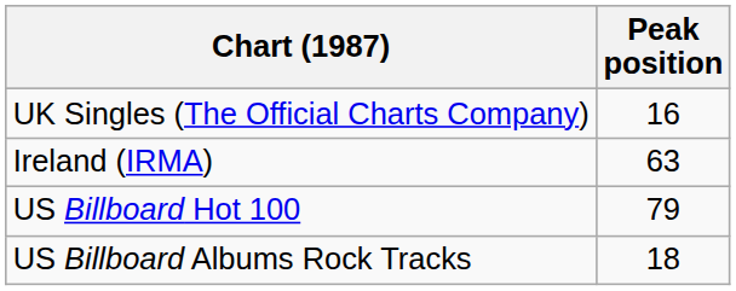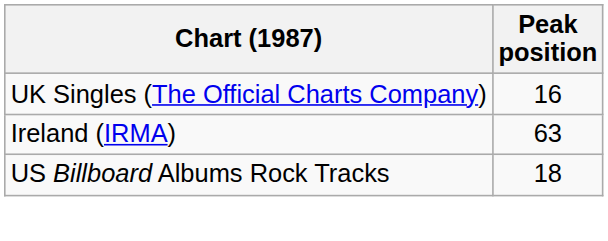 <table class="wikitable sortable">
 <tr>
 <th>Chart (1987)</th>
 <th>Peak<br>position</th>
 </tr>
 <tr>
 <td>UK Singles (<a href='#'>The Official Charts Company</a>)</td>
 <td align="center">16</td>
 </tr>
 <tr>
 <td>Ireland (<a href='#'>IRMA</a>)</td>
 <td style="text-align:center;">63</td>
 </tr>
 <tr>
-<td>US <a href='#'><em>Billboard</em> Hot 100</a></td>
-<td align="center">79</td>
-</tr>
-<tr>
 <td>US <em>Billboard</em> Albums Rock Tracks</td>
 <td align="center">18</td>
 </tr>
 </table>
